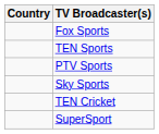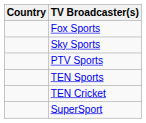 <table class="wikitable">
 <tr>
 <th>Country</th>
 <th>TV Broadcaster(s)</th>
 </tr>
 <tr>
 <td></td>
 <td><a href='#'>Fox Sports</a></td>
 </tr>
 <tr>
 <td></td>
-<td><a href='#'>TEN Sports</a></td>
+<td><a href='#'>Sky Sports</a></td>
 </tr>
 <tr>
 <td></td>
 <td><a href='#'>PTV Sports</a></td>
 </tr>
 <tr>
 <td></td>
-<td><a href='#'>Sky Sports</a></td>
+<td><a href='#'>TEN Sports</a></td>
 </tr>
 <tr>
 <td></td>
 <td><a href='#'>TEN Cricket</a></td>
 </tr>
 <tr>
 <td></td>
 <td><a href='#'>SuperSport</a></td>
 </tr>
 </table>
